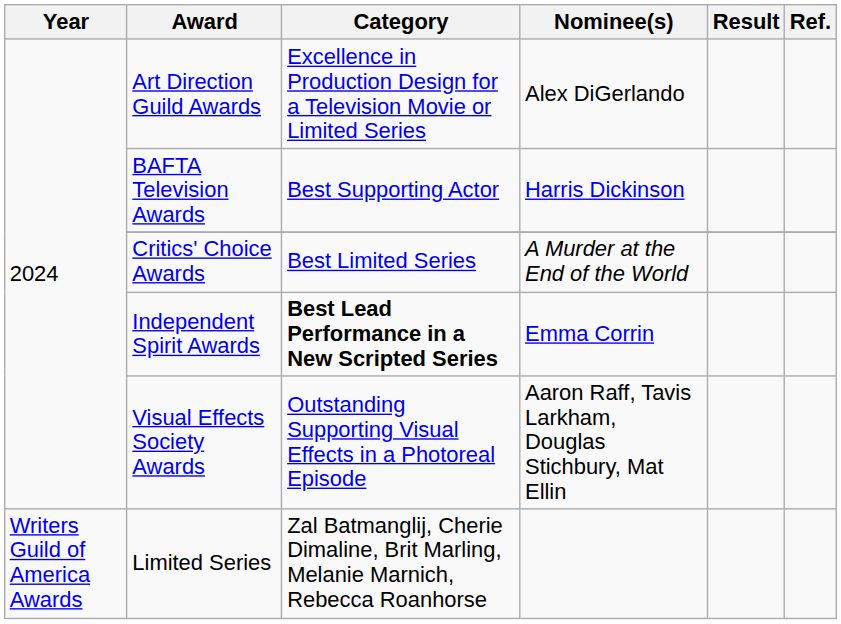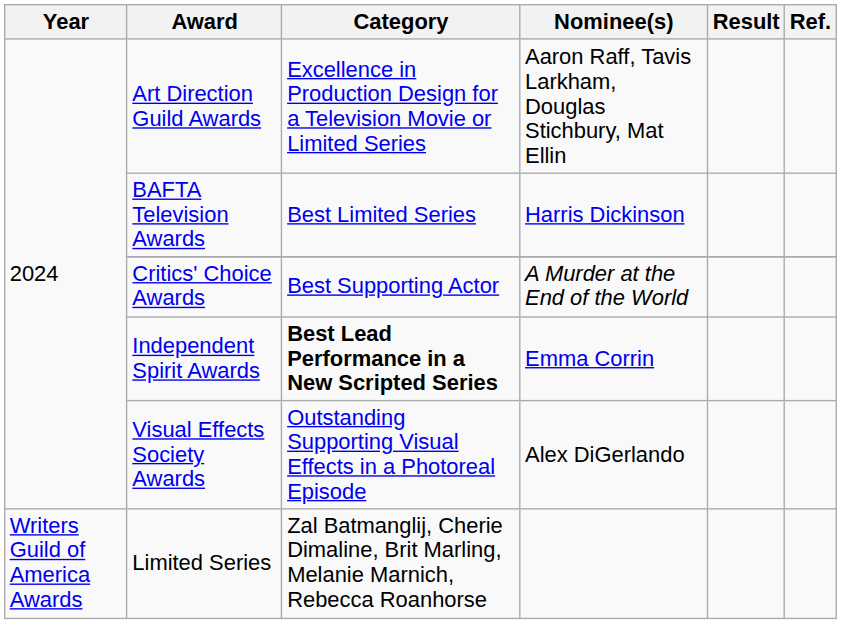 <table class="wikitable">
 <tr>
 <th>Year</th>
 <th>Award</th>
 <th>Category</th>
 <th>Nominee(s)</th>
 <th>Result</th>
 <th>Ref.</th>
 </tr>
 <tr>
 <td rowspan="6">2024</td>
 <td><a href='#'>Art Direction Guild Awards</a></td>
 <td><a href='#'>Excellence in Production Design for a Television Movie or Limited Series</a></td>
-<td>Alex DiGerlando</td>
+<td>Aaron Raff, Tavis Larkham, Douglas Stichbury, Mat Ellin </td>
 <td></td>
 <td style="text-align:center;"></td>
 </tr>
 <tr>
 <td><a href='#'>BAFTA Television Awards</a></td>
-<td><a href='#'>Best Supporting Actor</a></td>
+<td><a href='#'>Best Limited Series</a></td>
 <td><a href='#'>Harris Dickinson</a></td>
 <td></td>
 <td style="text-align:center;"></td>
 </tr>
 <tr>
 </tr>
 <tr>
 <td><a href='#'>Critics' Choice Awards</a></td>
-<td><a href='#'>Best Limited Series</a></td>
+<td><a href='#'>Best Supporting Actor</a></td>
 <td><em>A Murder at the End of the World</em></td>
 <td></td>
 <td style="text-align:center;"></td>
 </tr>
 <tr>
 <td><a href='#'>Independent Spirit Awards</a></td>
 <td><strong>Best Lead Performance in a New Scripted Series</strong></td>
 <td><a href='#'>Emma Corrin</a></td>
 <td></td>
 <td style="text-align:center;"></td>
 </tr>
 <tr>
 <td><a href='#'>Visual Effects Society Awards</a></td>
 <td><a href='#'>Outstanding Supporting Visual Effects in a Photoreal Episode</a></td>
-<td>Aaron Raff, Tavis Larkham, Douglas Stichbury, Mat Ellin </td>
+<td>Alex DiGerlando</td>
 <td></td>
 <td style="text-align:center;"></td>
 </tr>
 <tr>
 <td><a href='#'>Writers Guild of America Awards</a></td>
 <td>Limited Series</td>
 <td>Zal Batmanglij, Cherie Dimaline, Brit Marling, Melanie Marnich, Rebecca Roanhorse</td>
 <td></td>
 <td align="center"></td>
 </tr>
 </table>
